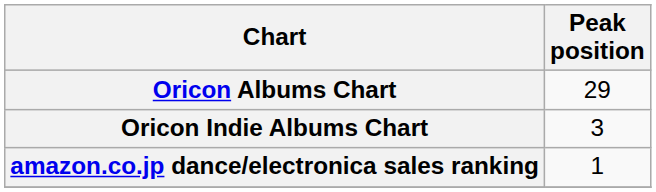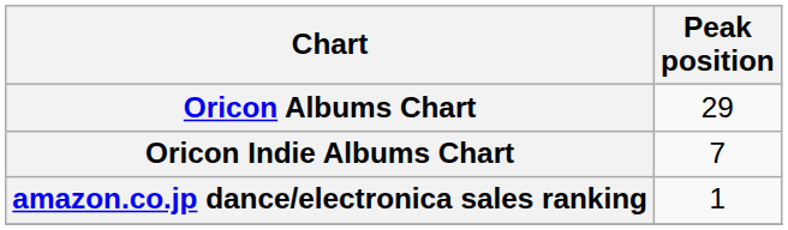 <table class="wikitable sortable plainrowheaders" style="text-align:center">
 <tr>
 <th scope="col">Chart</th>
 <th scope="col">Peak<br>position</th>
 </tr>
 <tr>
 <th scope="row"><a href='#'>Oricon</a> Albums Chart</th>
 <td>29</td>
 </tr>
 <tr>
 <th scope="row">Oricon Indie Albums Chart</th>
-<td>3</td>
+<td>7</td>
 </tr>
 <tr>
 <th scope="row"><a href='#'>amazon.co.jp</a> dance/electronica sales ranking</th>
 <td>1</td>
 </tr>
 <tr>
 </tr>
 </table>
